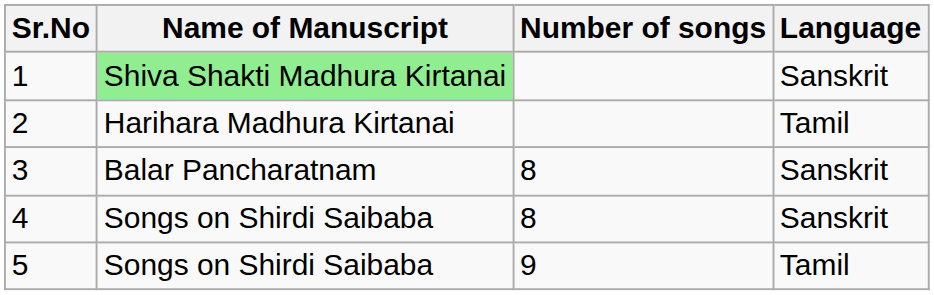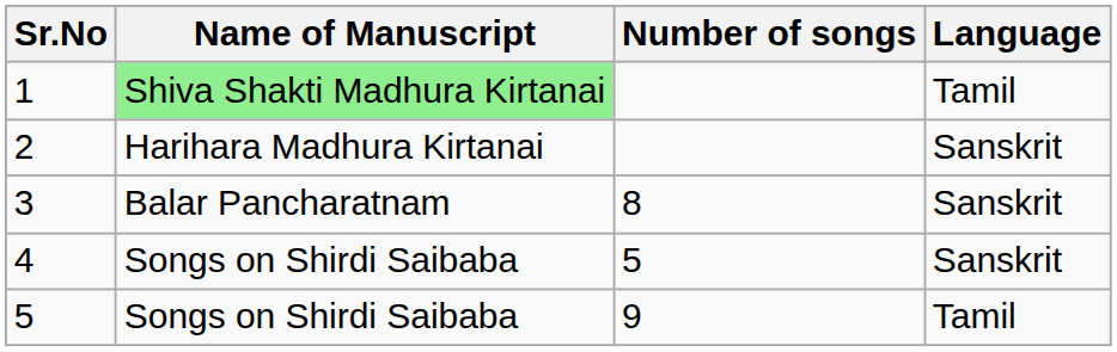 <table class="wikitable">
 <tr>
 <th>Sr.No</th>
 <th>Name of Manuscript</th>
 <th>Number of songs</th>
 <th>Language</th>
 </tr>
 <tr>
 <td>1</td>
 <td style="background: lightgreen;">Shiva Shakti Madhura Kirtanai</td>
 <td></td>
-<td>Sanskrit</td>
+<td>Tamil</td>
 </tr>
 <tr>
 <td>2</td>
 <td>Harihara Madhura Kirtanai</td>
 <td></td>
-<td>Tamil</td>
+<td>Sanskrit</td>
 </tr>
 <tr>
 <td>3</td>
 <td>Balar Pancharatnam</td>
 <td>8</td>
 <td>Sanskrit</td>
 </tr>
 <tr>
 <td>4</td>
 <td>Songs on Shirdi Saibaba</td>
-<td>8</td>
+<td>5</td>
 <td>Sanskrit</td>
 </tr>
 <tr>
 <td>5</td>
 <td>Songs on Shirdi Saibaba</td>
 <td>9</td>
 <td>Tamil</td>
 </tr>
 </table>
